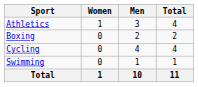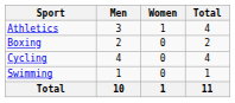 <table class="wikitable sortable" style="text-align:center;">
 <tr>
 <th width=120>Sport</th>
+<th width=55>Men</th>
 <th width=55>Women</th>
-<th width=55>Men</th>
 <th width=55>Total</th>
 </tr>
 <tr>
 <td align=left><a href='#'>Athletics</a></td>
+<td>3</td>
 <td>1</td>
-<td>3</td>
 <td>4</td>
 </tr>
 <tr>
 <td align=left><a href='#'>Boxing</a></td>
+<td>2</td>
 <td>0</td>
-<td>2</td>
 <td>2</td>
 </tr>
 <tr>
 <td align=left><a href='#'>Cycling</a></td>
+<td>4</td>
 <td>0</td>
-<td>4</td>
 <td>4</td>
 </tr>
 <tr>
 <td align=left><a href='#'>Swimming</a></td>
+<td>1</td>
 <td>0</td>
-<td>1</td>
 <td>1</td>
 </tr>
 <tr>
 <th>Total</th>
+<th>10</th>
 <th>1</th>
-<th>10</th>
 <th>11</th>
 </tr>
 </table>
